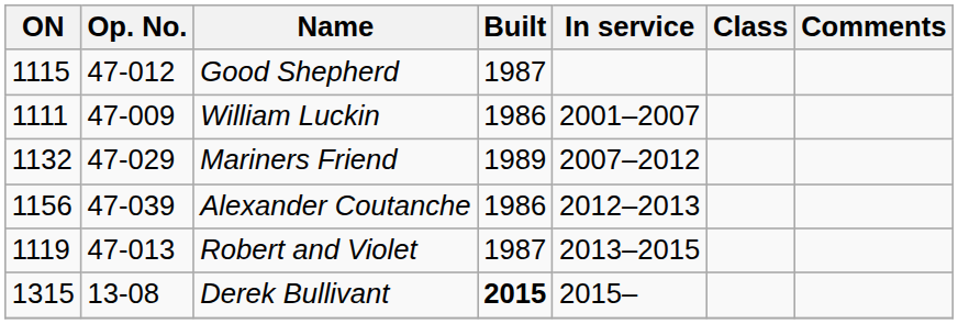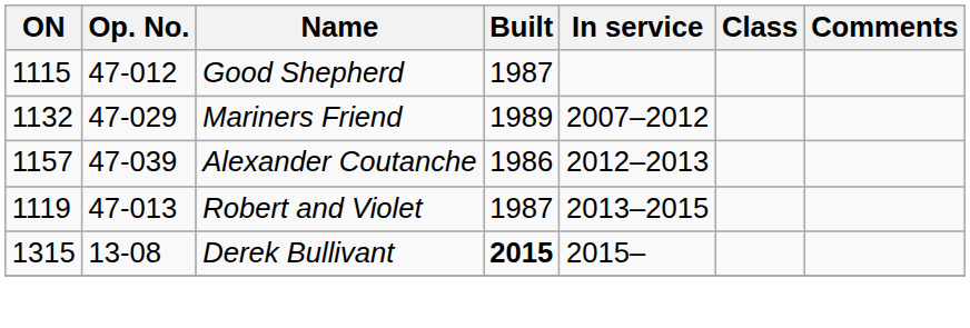 <table class="wikitable">
 <tr>
 <th>ON</th>
 <th>Op. No.</th>
 <th>Name</th>
 <th>Built</th>
 <th>In service</th>
 <th>Class</th>
 <th>Comments</th>
 </tr>
 <tr>
 <td>1115</td>
 <td>47-012</td>
 <td><em>Good Shepherd</em></td>
 <td>1987</td>
 <td></td>
 <td></td>
 <td></td>
 </tr>
 <tr>
-<td>1111</td>
-<td>47-009</td>
-<td><em>William Luckin</em></td>
-<td>1986</td>
-<td>2001–2007</td>
-<td></td>
-<td></td>
-</tr>
-<tr>
 <td>1132</td>
 <td>47-029</td>
 <td><em>Mariners Friend</em></td>
 <td>1989</td>
 <td>2007–2012</td>
 <td></td>
 <td></td>
 </tr>
 <tr>
-<td>1156</td>
+<td>1157</td>
 <td>47-039</td>
 <td><em>Alexander Coutanche</em></td>
 <td>1986</td>
 <td>2012–2013</td>
 <td></td>
 <td></td>
 </tr>
 <tr>
 <td>1119</td>
 <td>47-013</td>
 <td><em>Robert and Violet</em></td>
 <td>1987</td>
 <td>2013–2015</td>
 <td></td>
 <td></td>
 </tr>
 <tr>
 <td>1315</td>
 <td>13-08</td>
 <td><em>Derek Bullivant</em></td>
 <td><strong>2015</strong></td>
 <td>2015–</td>
 <td></td>
 <td></td>
 </tr>
 <tr>
 </tr>
 </table>
